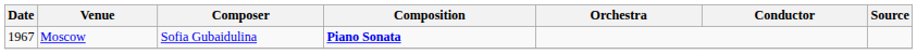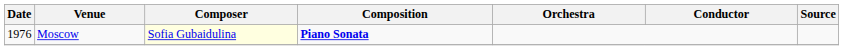 <table class="wikitable" style="font-size:90%">
 <tr>
 <th>Date</th>
 <th width=125px>Venue</th>
 <th width=175px>Composer</th>
 <th width=225px>Composition</th>
 <th width=175px>Orchestra</th>
 <th width=175px>Conductor</th>
 <th>Source</th>
 </tr>
 <tr>
-<td>1967</td>
+<td>1976</td>
 <td><a href='#'>Moscow</a></td>
-<td><a href='#'>Sofia Gubaidulina</a></td>
+<td style="background: lightyellow;"><a href='#'>Sofia Gubaidulina</a></td>
 <td><strong><a href='#'>Piano Sonata</a></strong></td>
 <td colspan=2></td>
 <td></td>
 </tr>
 <tr>
 </tr>
 </table>
